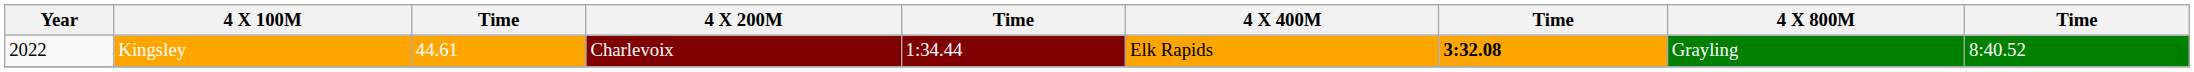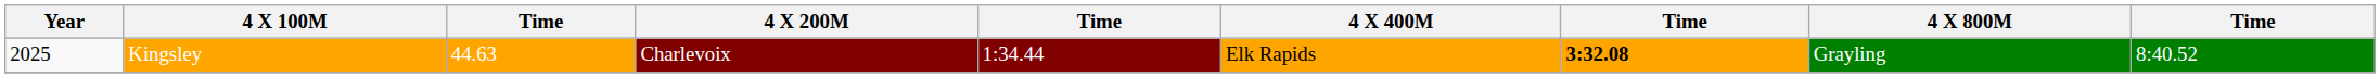 <table class="wikitable sortable" style="width: 100%; font-size: 85%;">
 <tr>
 <th width="5%">Year</th>
 <th>4 X 100M</th>
 <th>Time</th>
 <th>4 X 200M</th>
 <th>Time</th>
 <th>4 X 400M</th>
 <th>Time</th>
 <th>4 X 800M</th>
 <th>Time</th>
 </tr>
 <tr>
-<td>2022</td>
+<td>2025</td>
 <td !align=center style="background:orange;color:white">Kingsley</td>
-<td !align=center style="background:orange;color:white">44.61</td>
+<td !align=center style="background:orange;color:white">44.63</td>
 <td !align=center style="background:maroon;color:white">Charlevoix</td>
 <td !align=center style="background:maroon;color:white">1:34.44</td>
 <td !align=center style="background:orange;color:black">Elk Rapids</td>
 <td !align=center style="background:orange;color:black"><strong>3:32.08</strong></td>
 <td !align=center style="background:green;color:white">Grayling</td>
 <td !align=center style="background:green;color:white">8:40.52</td>
 </tr>
 <tr>
 </tr>
 </table>
